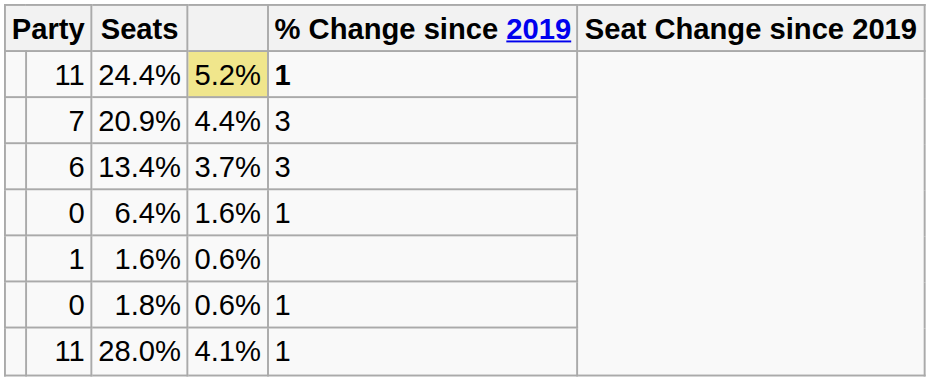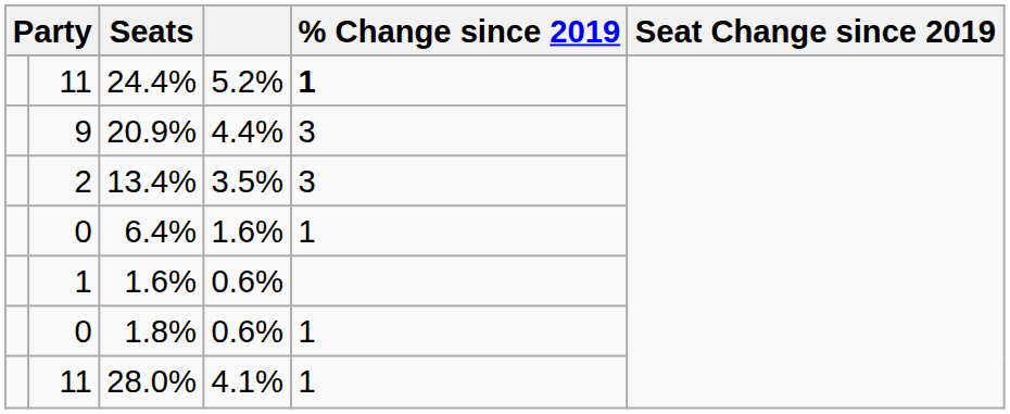 <table class="wikitable" style="font-size: 95%;">
 <tr>
 <th colspan=2>Party</th>
 <th>Seats</th>
 <th></th>
 <th>% Change since <a href='#'>2019</a></th>
 <th>Seat Change since 2019</th>
 </tr>
 <tr>
 <td></td>
 <td style="text-align:right;">11</td>
 <td style="text-align:right;">24.4%</td>
-<td style="background: khaki;"> 5.2%</td>
+<td> 5.2%</td>
 <td><strong> 1</strong></td>
 </tr>
 <tr>
 <td></td>
-<td style="text-align:right;">7</td>
+<td style="text-align:right;">9</td>
 <td style="text-align:right;">20.9%</td>
 <td> 4.4%</td>
 <td> 3</td>
 </tr>
 <tr>
 <td></td>
-<td style="text-align:right;">6</td>
+<td style="text-align:right;">2</td>
 <td style="text-align:right;">13.4%</td>
-<td> 3.7%</td>
+<td> 3.5%</td>
 <td> 3</td>
 </tr>
 <tr>
 <td></td>
 <td style="text-align:right;">0</td>
 <td style="text-align:right;">6.4%</td>
 <td> 1.6%</td>
 <td> 1</td>
 </tr>
 <tr>
 <td></td>
 <td style="text-align:right;">1</td>
 <td style="text-align:right;">1.6%</td>
 <td> 0.6%</td>
 <td></td>
 </tr>
 <tr>
 <td></td>
 <td style="text-align:right;">0</td>
 <td style="text-align:right;">1.8%</td>
 <td> 0.6%</td>
 <td> 1</td>
 </tr>
 <tr>
 <td></td>
 <td style="text-align:right;">11</td>
 <td style="text-align:right;">28.0%</td>
 <td> 4.1%</td>
 <td> 1</td>
 </tr>
 </table>
